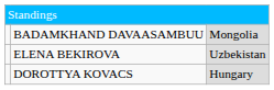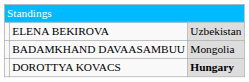 <table class="wikitable">
 <tr>
 <td colspan="3" style="background:#00baff;color:#fff">Standings</td>
+</tr>
+<tr>
+<td></td>
+<td>ELENA BEKIROVA</td>
+<td style="background:#dddddd"> Uzbekistan</td>
 </tr>
 <tr>
 <td></td>
 <td>BADAMKHAND DAVAASAMBUU</td>
 <td style="background:#dddddd"> Mongolia</td>
 </tr>
 <tr>
 <td></td>
-<td>ELENA BEKIROVA</td>
-<td style="background:#dddddd"> Uzbekistan</td>
-</tr>
-<tr>
-<td></td>
 <td>DOROTTYA KOVACS</td>
-<td style="background:#dddddd"> Hungary</td>
+<td style="background:#dddddd"><strong> Hungary</strong></td>
 </tr>
 </table>
